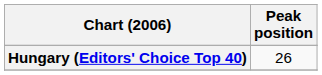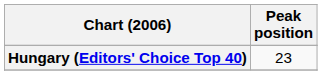 <table class="wikitable sortable plainrowheaders" style="text-align:center">
 <tr>
 <th>Chart (2006)</th>
 <th>Peak<br>position</th>
 </tr>
 <tr>
 </tr>
 <tr>
 </tr>
 <tr>
 </tr>
 <tr>
 <th scope="row">Hungary (<a href='#'>Editors' Choice Top 40</a>)</th>
-<td>26</td>
+<td>23</td>
 </tr>
 <tr>
 </tr>
 <tr>
 </tr>
 <tr>
 </tr>
 <tr>
 </tr>
 <tr>
 </tr>
 <tr>
 </tr>
 </table>
